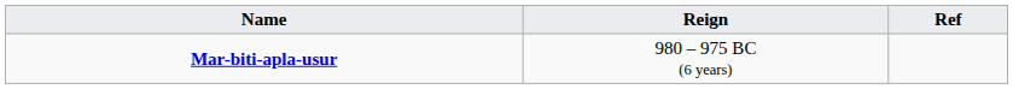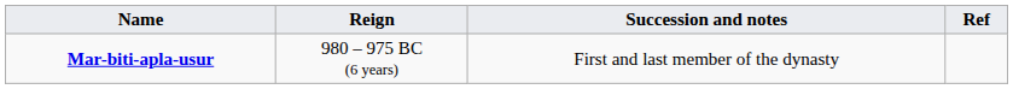 <table class="wikitable" style="text-align:center; width:100%;">
 <tr>
 <td style="background:#EAECF0;"><strong>Name</strong></td>
 <td style="background:#EAECF0;"><strong>Reign</strong></td>
+<td style="background:#EAECF0;"><strong>Succession and notes</strong></td>
 <td style="background:#EAECF0;"><strong>Ref</strong></td>
 </tr>
 <tr>
 <td><strong><a href='#'>Mar-biti-apla-usur</a></strong><br><small></small></td>
 <td> 980 – 975 BC<br><small>(6 years)</small></td>
+<td>First and last member of the dynasty</td>
 <td></td>
 </tr>
 </table>
